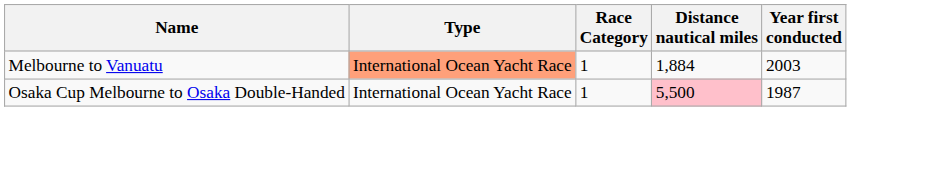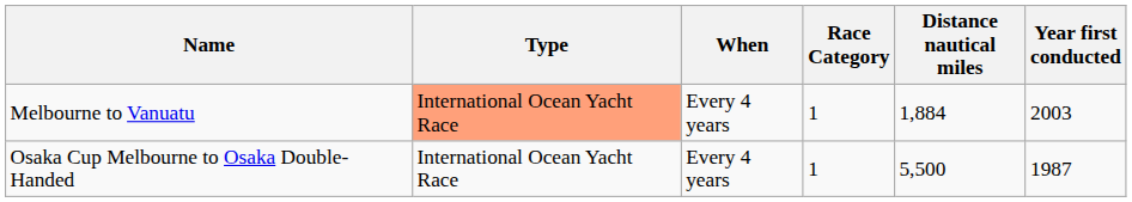 <table class="wikitable">
 <tr>
 <th>Name</th>
 <th>Type</th>
+<th>When</th>
 <th>Race<br>Category</th>
 <th>Distance<br>nautical miles</th>
 <th>Year first<br>conducted</th>
 </tr>
 <tr>
 <td>Melbourne to <a href='#'>Vanuatu</a></td>
 <td style="background: lightsalmon;">International Ocean Yacht Race</td>
+<td>Every 4 years</td>
 <td>1</td>
 <td>1,884</td>
 <td>2003</td>
 </tr>
 <tr>
 <td>Osaka Cup Melbourne to <a href='#'>Osaka</a> Double-Handed</td>
 <td>International Ocean Yacht Race</td>
+<td>Every 4 years</td>
 <td>1</td>
-<td style="background: pink;">5,500</td>
+<td>5,500</td>
 <td>1987</td>
 </tr>
 </table>
